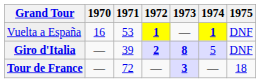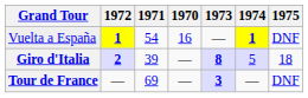 <table class="wikitable plainrowheaders">
 <tr>
 <th scope="col"><a href='#'>Grand Tour</a></th>
+<th scope="col">1972</th>
+<th scope="col">1971</th>
 <th scope="col">1970</th>
-<th scope="col">1971</th>
-<th scope="col">1972</th>
 <th scope="col">1973</th>
 <th scope="col">1974</th>
 <th scope="col">1975</th>
 </tr>
 <tr style="text-align:center;">
 <td style="text-align:left; background:#efefef;"> <a href='#'>Vuelta a España</a></td>
+<td style="background:yellow;"><a href='#'><strong>1</strong></a></td>
+<td><a href='#'>54</a></td>
 <td><a href='#'>16</a></td>
-<td><a href='#'>53</a></td>
-<td style="background:yellow;"><a href='#'><strong>1</strong></a></td>
 <td>—</td>
 <td style="background:yellow;"><a href='#'><strong>1</strong></a></td>
 <td><a href='#'>DNF</a></td>
 </tr>
 <tr style="text-align:center;">
 <th scope="row"> <a href='#'>Giro d'Italia</a></th>
+<td style="background:#ddf;"><a href='#'><strong>2</strong></a></td>
+<td><a href='#'>39</a></td>
 <td>—</td>
-<td><a href='#'>39</a></td>
-<td style="background:#ddf;"><a href='#'><strong>2</strong></a></td>
 <td style="background:#ddf;"><strong><a href='#'>8</a></strong></td>
 <td style="background:#ddf;"><a href='#'>5</a></td>
-<td><a href='#'>DNF</a></td>
+<td><a href='#'>18</a></td>
 </tr>
 <tr style="text-align:center;">
 <th scope="row"> <a href='#'>Tour de France</a></th>
 <td>—</td>
-<td><a href='#'>72</a></td>
+<td><a href='#'>69</a></td>
 <td>—</td>
 <td style="background:#ddf;"><a href='#'><strong>3</strong></a></td>
 <td>—</td>
-<td><a href='#'>18</a></td>
+<td><a href='#'>DNF</a></td>
 </tr>
 </table>
